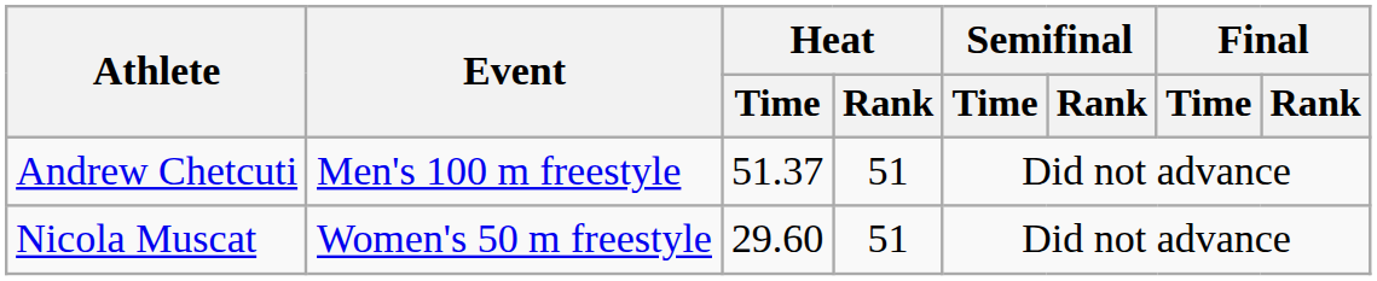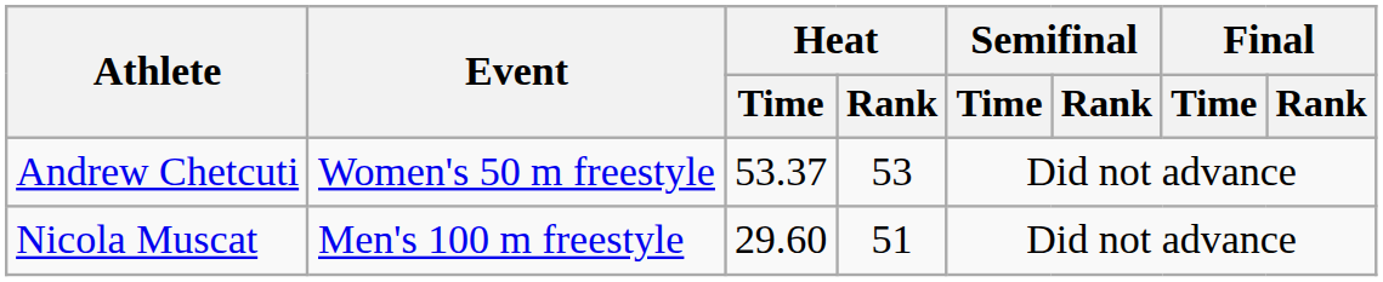 <table class=wikitable style="font-size:90%">
 <tr>
 <th rowspan="2">Athlete</th>
 <th rowspan="2">Event</th>
 <th colspan="2">Heat</th>
 <th colspan="2">Semifinal</th>
 <th colspan="2">Final</th>
 </tr>
 <tr style="font-size:95%">
 <th>Time</th>
 <th>Rank</th>
 <th>Time</th>
 <th>Rank</th>
 <th>Time</th>
 <th>Rank</th>
 </tr>
 <tr align=center>
 <td align=left><a href='#'>Andrew Chetcuti</a></td>
-<td align=left><a href='#'>Men's 100 m freestyle</a></td>
-<td>51.37</td>
-<td>51</td>
+<td align=left><a href='#'>Women's 50 m freestyle</a></td>
+<td>53.37</td>
+<td>53</td>
 <td colspan=4>Did not advance</td>
 </tr>
 <tr align=center>
 <td align=left><a href='#'>Nicola Muscat</a></td>
-<td align=left><a href='#'>Women's 50 m freestyle</a></td>
+<td align=left><a href='#'>Men's 100 m freestyle</a></td>
 <td>29.60</td>
 <td>51</td>
 <td colspan=4>Did not advance</td>
 </tr>
 </table>
